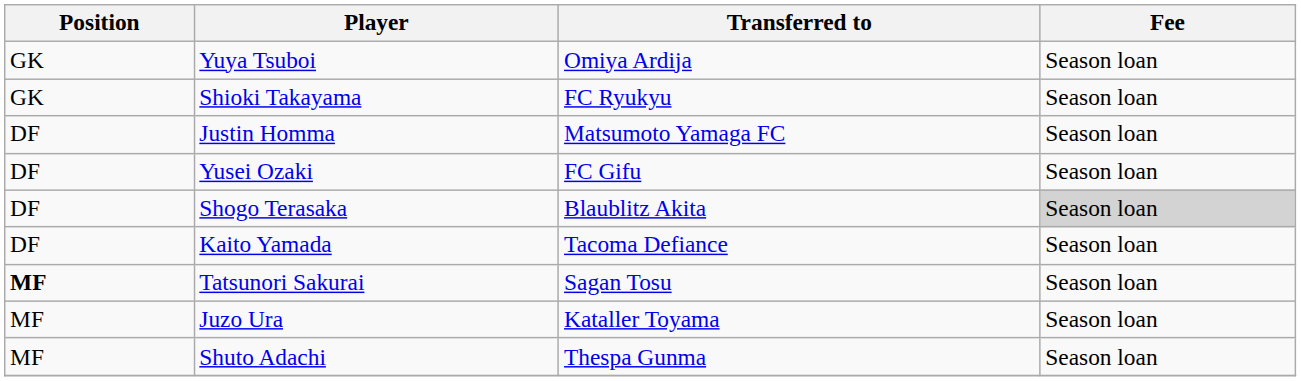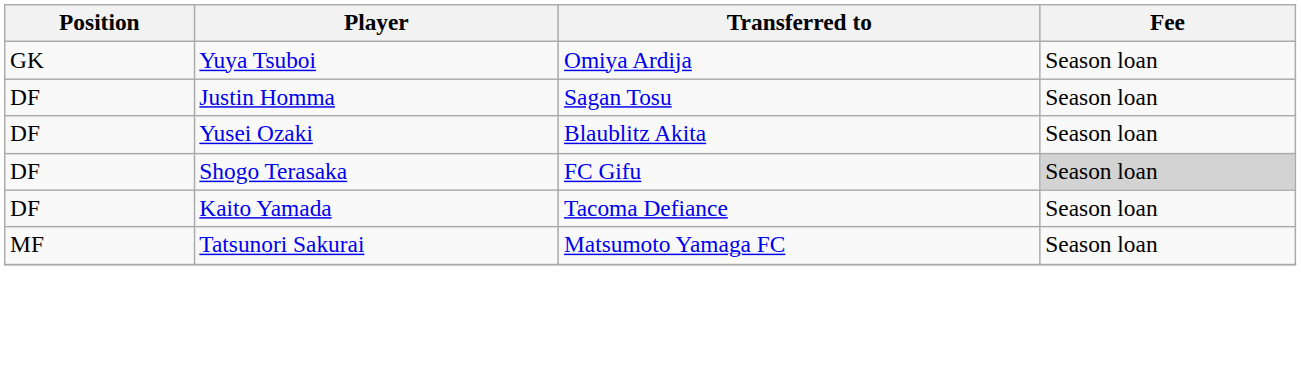 <table class="wikitable sortable" style="width:70%; text-align:center; font-size:100%; text-align:left;">
 <tr>
 <th>Position</th>
 <th>Player</th>
 <th>Transferred to</th>
 <th>Fee</th>
 </tr>
 <tr>
 <td>GK</td>
 <td> <a href='#'>Yuya Tsuboi</a></td>
 <td> <a href='#'>Omiya Ardija</a></td>
 <td>Season loan </td>
 </tr>
 <tr>
-<td>GK</td>
-<td> <a href='#'>Shioki Takayama</a></td>
-<td> <a href='#'>FC Ryukyu</a></td>
-<td>Season loan </td>
-</tr>
-<tr>
 <td>DF</td>
 <td> <a href='#'>Justin Homma</a></td>
-<td> <a href='#'>Matsumoto Yamaga FC</a></td>
+<td> <a href='#'>Sagan Tosu</a></td>
 <td>Season loan </td>
 </tr>
 <tr>
 <td>DF</td>
 <td> <a href='#'>Yusei Ozaki</a></td>
-<td> <a href='#'>FC Gifu</a></td>
+<td> <a href='#'>Blaublitz Akita</a></td>
 <td>Season loan </td>
 </tr>
 <tr>
 <td>DF</td>
 <td> <a href='#'>Shogo Terasaka</a></td>
-<td> <a href='#'>Blaublitz Akita</a></td>
+<td> <a href='#'>FC Gifu</a></td>
 <td style="background: lightgrey;">Season loan </td>
 </tr>
 <tr>
 <td>DF</td>
 <td> <a href='#'>Kaito Yamada</a></td>
 <td> <a href='#'>Tacoma Defiance</a></td>
 <td>Season loan </td>
 </tr>
 <tr>
-<td><strong>MF</strong></td>
+<td>MF</td>
 <td> <a href='#'>Tatsunori Sakurai</a></td>
-<td> <a href='#'>Sagan Tosu</a></td>
-<td>Season loan </td>
-</tr>
-<tr>
-<td>MF</td>
-<td> <a href='#'>Juzo Ura</a></td>
-<td> <a href='#'>Kataller Toyama</a></td>
-<td>Season loan </td>
-</tr>
-<tr>
-<td>MF</td>
-<td> <a href='#'>Shuto Adachi</a></td>
-<td> <a href='#'>Thespa Gunma</a></td>
+<td> <a href='#'>Matsumoto Yamaga FC</a></td>
 <td>Season loan </td>
 </tr>
 <tr>
 </tr>
 </table>
